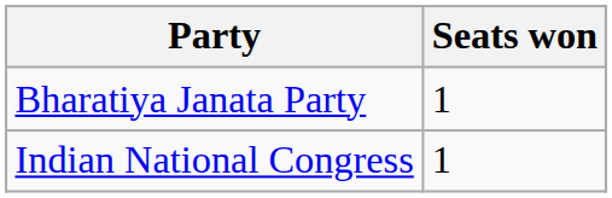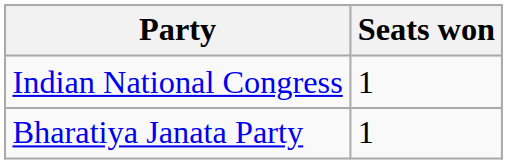 <table class="wikitable sortable">
 <tr>
 <th>Party</th>
 <th>Seats won</th>
 </tr>
 <tr>
+<td><a href='#'>Indian National Congress</a></td>
+<td>1</td>
+</tr>
+<tr>
 <td><a href='#'>Bharatiya Janata Party</a></td>
 <td>1</td>
 </tr>
-<tr>
-<td><a href='#'>Indian National Congress</a></td>
-<td>1</td>
-</tr>
 </table>
